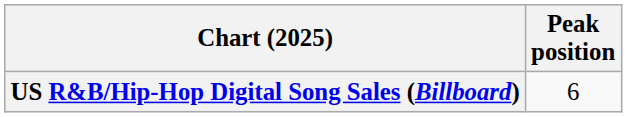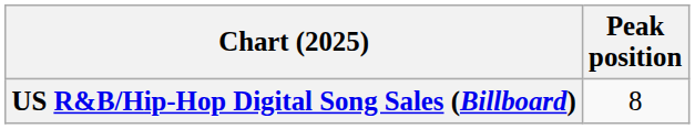 <table class="wikitable sortable plainrowheaders" style="text-align:center">
 <tr>
 <th>Chart (2025)</th>
 <th>Peak<br>position</th>
 </tr>
 <tr>
 <th scope="row">US <a href='#'>R&B/Hip-Hop Digital Song Sales</a> (<em><a href='#'>Billboard</a></em>)</th>
-<td style="text-align:center;">6</td>
+<td style="text-align:center;">8</td>
 </tr>
 </table>
